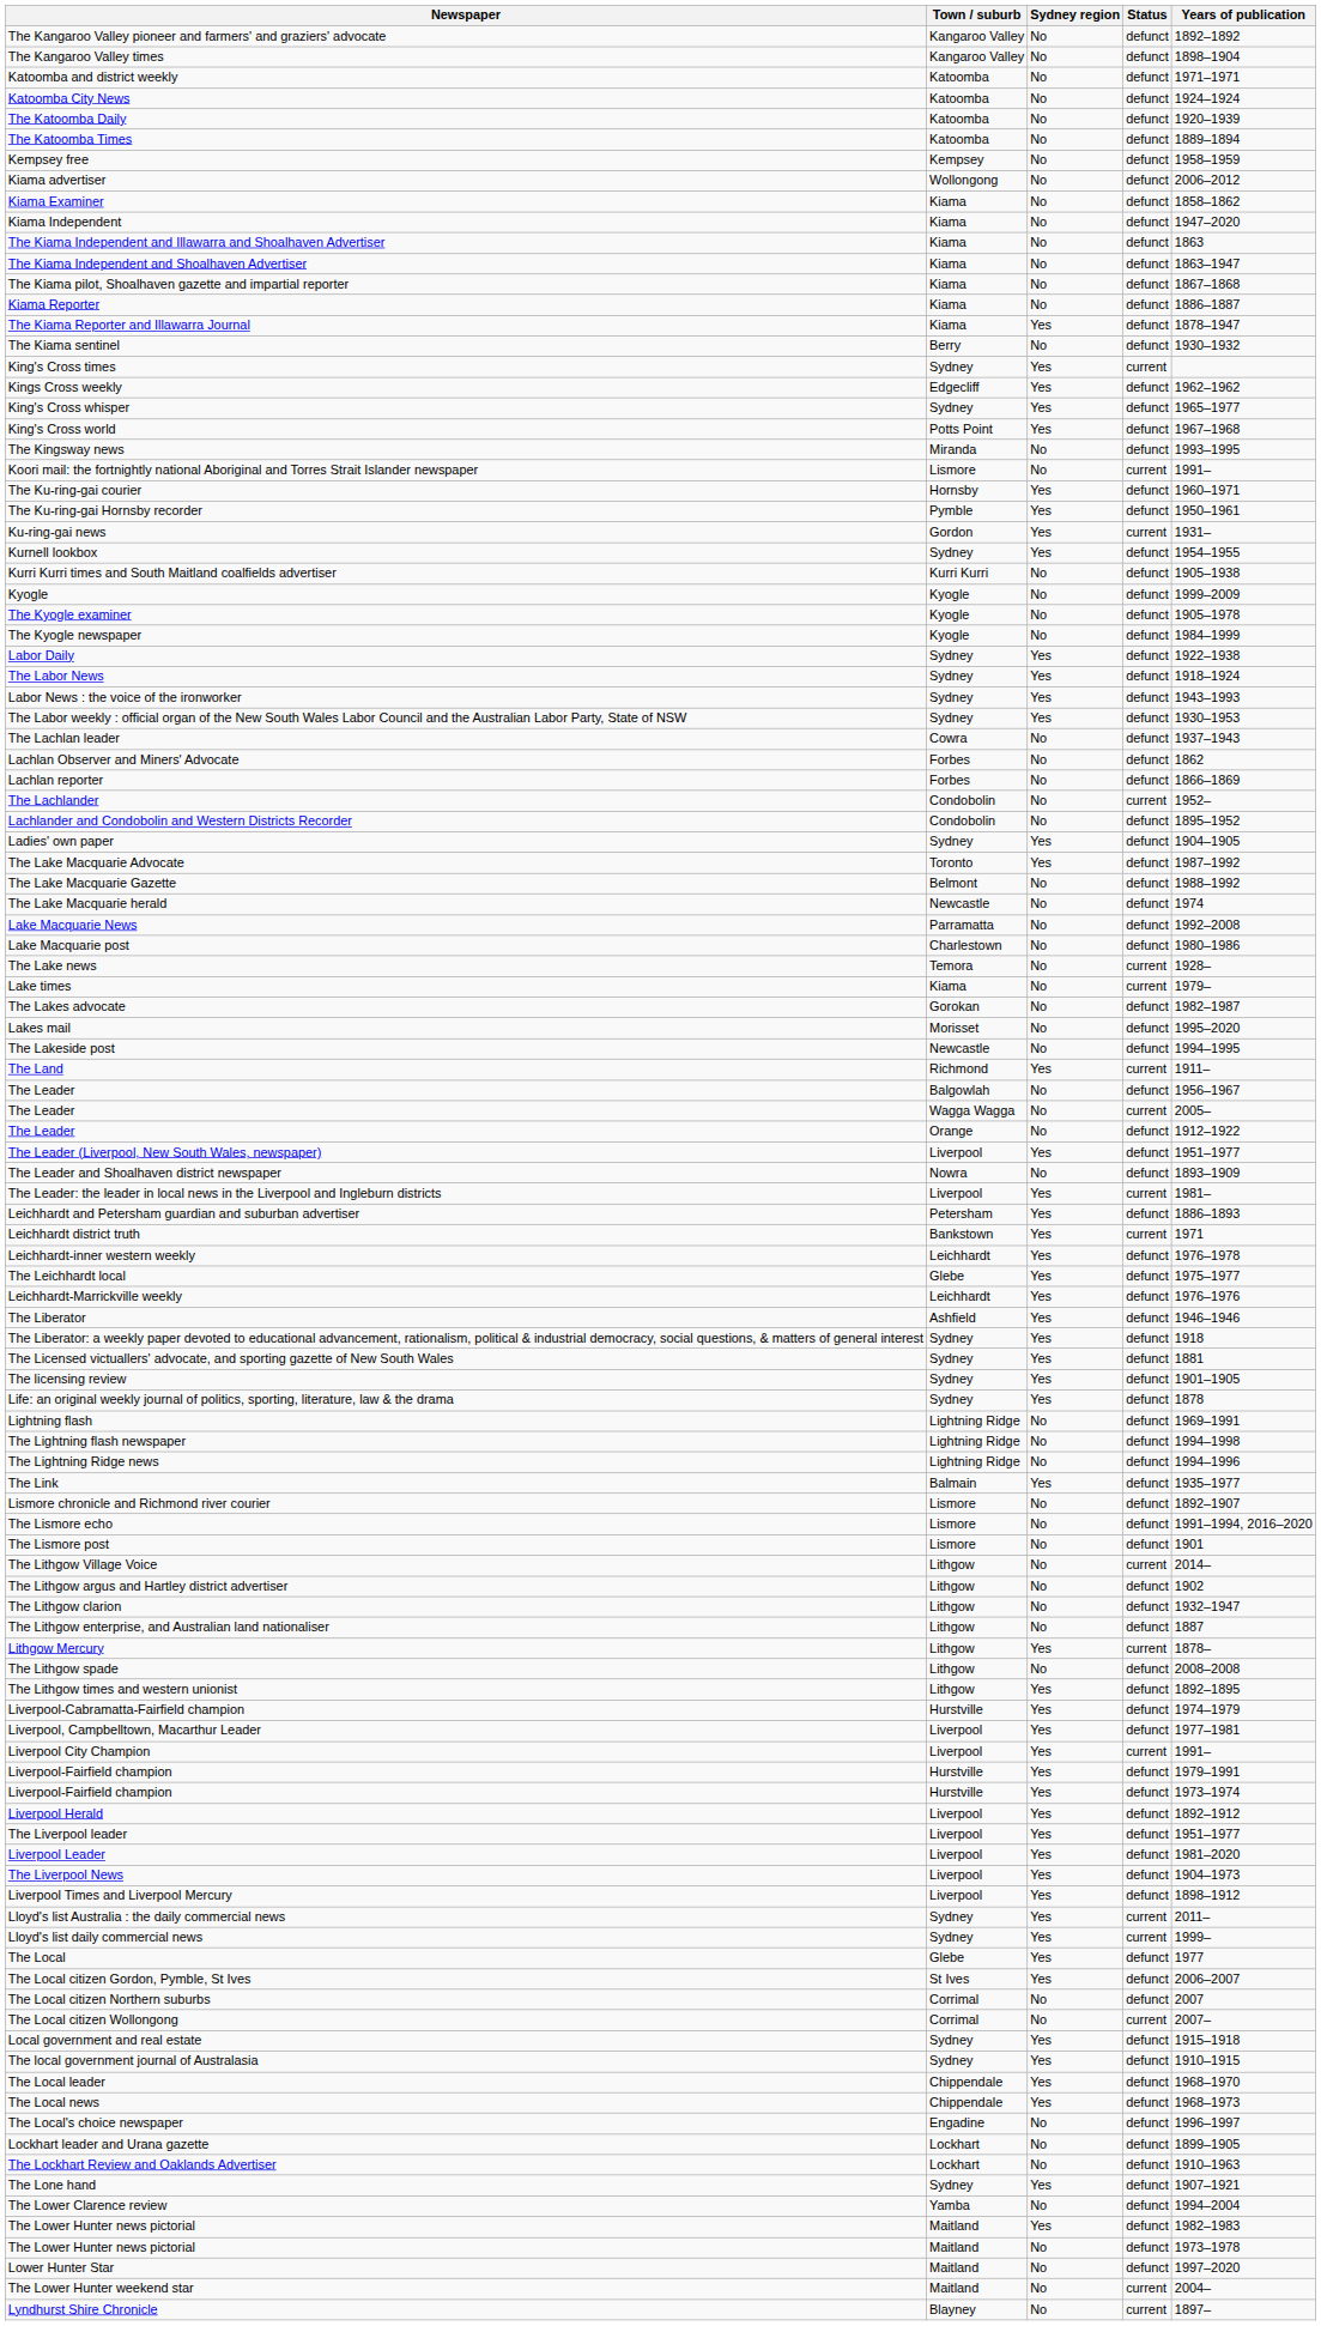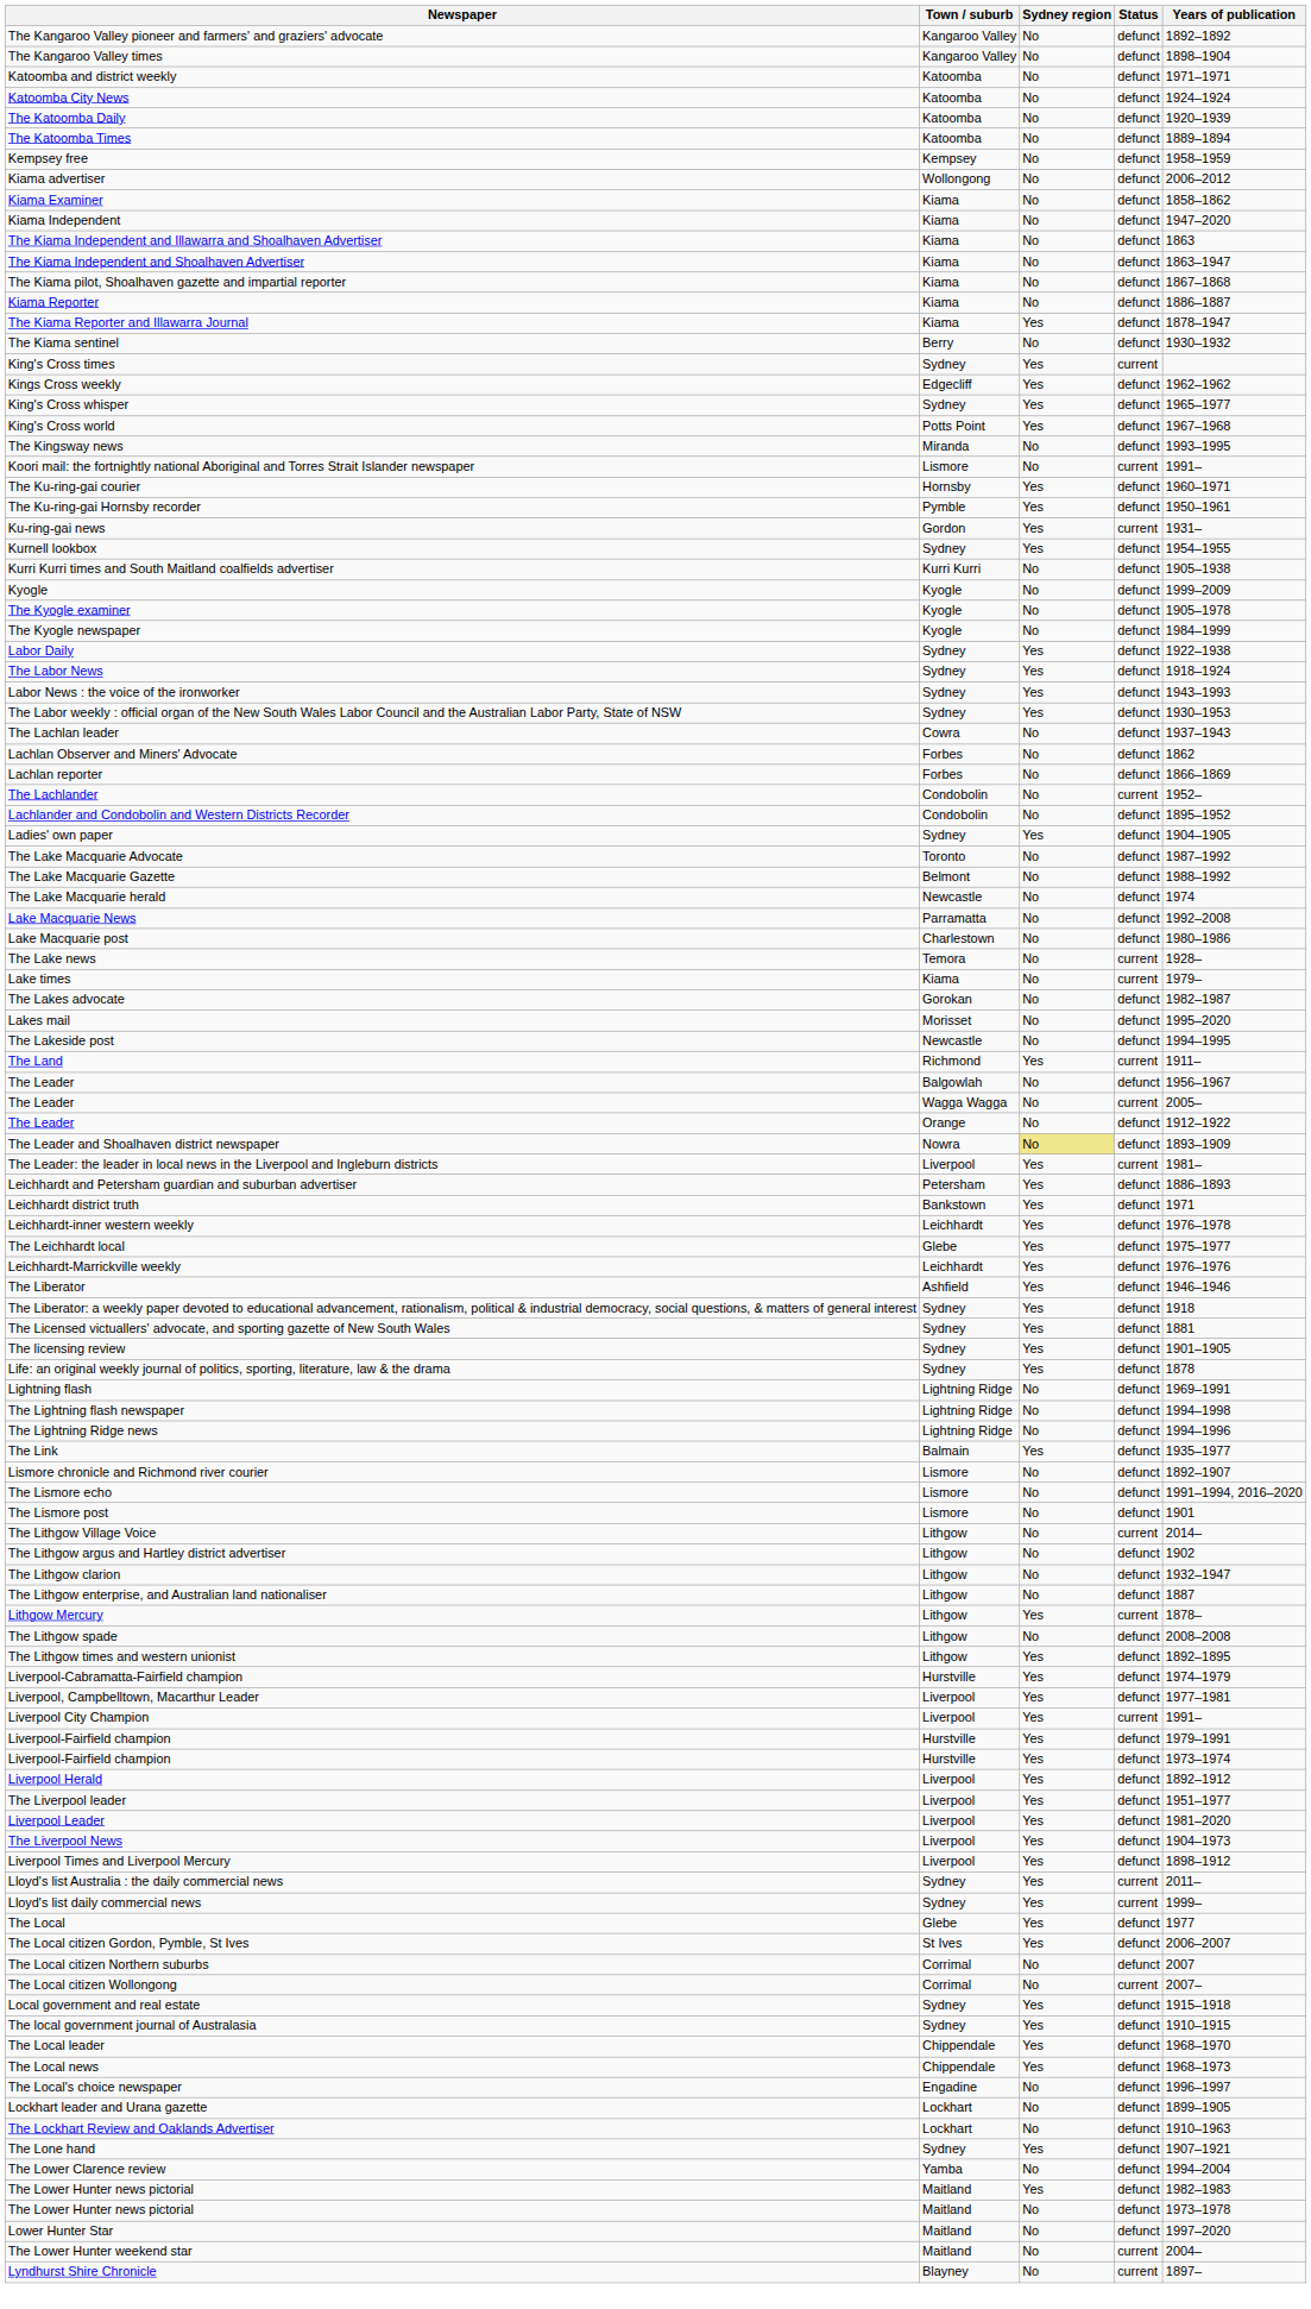 <table class="wikitable sortable">
 <tr>
 <th class="unsortable">Newspaper</th>
 <th>Town / suburb</th>
 <th>Sydney region</th>
 <th>Status</th>
 <th>Years of publication</th>
 </tr>
 <tr>
 <td>The Kangaroo Valley pioneer and farmers' and graziers' advocate</td>
 <td>Kangaroo Valley</td>
 <td>No</td>
 <td>defunct</td>
 <td>1892–1892</td>
 </tr>
 <tr>
 <td>The Kangaroo Valley times</td>
 <td>Kangaroo Valley</td>
 <td>No</td>
 <td>defunct</td>
 <td>1898–1904</td>
 </tr>
 <tr>
 <td>Katoomba and district weekly</td>
 <td>Katoomba</td>
 <td>No</td>
 <td>defunct</td>
 <td>1971–1971</td>
 </tr>
 <tr>
 <td><a href='#'>Katoomba City News</a></td>
 <td>Katoomba</td>
 <td>No</td>
 <td>defunct</td>
 <td>1924–1924</td>
 </tr>
 <tr>
 <td><a href='#'>The Katoomba Daily</a></td>
 <td>Katoomba</td>
 <td>No</td>
 <td>defunct</td>
 <td>1920–1939</td>
 </tr>
 <tr>
 <td><a href='#'>The Katoomba Times</a></td>
 <td>Katoomba</td>
 <td>No</td>
 <td>defunct</td>
 <td>1889–1894</td>
 </tr>
 <tr>
 <td>Kempsey free</td>
 <td>Kempsey</td>
 <td>No</td>
 <td>defunct</td>
 <td>1958–1959</td>
 </tr>
 <tr>
 <td>Kiama advertiser</td>
 <td>Wollongong</td>
 <td>No</td>
 <td>defunct</td>
 <td>2006–2012</td>
 </tr>
 <tr>
 <td><a href='#'>Kiama Examiner</a></td>
 <td>Kiama</td>
 <td>No</td>
 <td>defunct</td>
 <td>1858–1862</td>
 </tr>
 <tr>
 <td>Kiama Independent</td>
 <td>Kiama</td>
 <td>No</td>
 <td>defunct</td>
 <td>1947–2020</td>
 </tr>
 <tr>
 <td><a href='#'>The Kiama Independent and Illawarra and Shoalhaven Advertiser</a></td>
 <td>Kiama</td>
 <td>No</td>
 <td>defunct</td>
 <td>1863</td>
 </tr>
 <tr>
 <td><a href='#'>The Kiama Independent and Shoalhaven Advertiser</a></td>
 <td>Kiama</td>
 <td>No</td>
 <td>defunct</td>
 <td>1863–1947</td>
 </tr>
 <tr>
 <td>The Kiama pilot, Shoalhaven gazette and impartial reporter</td>
 <td>Kiama</td>
 <td>No</td>
 <td>defunct</td>
 <td>1867–1868</td>
 </tr>
 <tr>
 <td><a href='#'>Kiama Reporter</a></td>
 <td>Kiama</td>
 <td>No</td>
 <td>defunct</td>
 <td>1886–1887</td>
 </tr>
 <tr>
 <td><a href='#'>The Kiama Reporter and Illawarra Journal</a></td>
 <td>Kiama</td>
 <td>Yes</td>
 <td>defunct</td>
 <td>1878–1947</td>
 </tr>
 <tr>
 <td>The Kiama sentinel</td>
 <td>Berry</td>
 <td>No</td>
 <td>defunct</td>
 <td>1930–1932</td>
 </tr>
 <tr>
 <td>King's Cross times</td>
 <td>Sydney</td>
 <td>Yes</td>
 <td>current</td>
 <td></td>
 </tr>
 <tr>
 <td>Kings Cross weekly</td>
 <td>Edgecliff</td>
 <td>Yes</td>
 <td>defunct</td>
 <td>1962–1962</td>
 </tr>
 <tr>
 <td>King's Cross whisper</td>
 <td>Sydney</td>
 <td>Yes</td>
 <td>defunct</td>
 <td>1965–1977</td>
 </tr>
 <tr>
 <td>King's Cross world</td>
 <td>Potts Point</td>
 <td>Yes</td>
 <td>defunct</td>
 <td>1967–1968</td>
 </tr>
 <tr>
 <td>The Kingsway news</td>
 <td>Miranda</td>
 <td>No</td>
 <td>defunct</td>
 <td>1993–1995</td>
 </tr>
 <tr>
 <td>Koori mail: the fortnightly national Aboriginal and Torres Strait Islander newspaper</td>
 <td>Lismore</td>
 <td>No</td>
 <td>current</td>
 <td>1991–</td>
 </tr>
 <tr>
 <td>The Ku-ring-gai courier</td>
 <td>Hornsby</td>
 <td>Yes</td>
 <td>defunct</td>
 <td>1960–1971</td>
 </tr>
 <tr>
 <td>The Ku-ring-gai Hornsby recorder</td>
 <td>Pymble</td>
 <td>Yes</td>
 <td>defunct</td>
 <td>1950–1961</td>
 </tr>
 <tr>
 <td>Ku-ring-gai news</td>
 <td>Gordon</td>
 <td>Yes</td>
 <td>current</td>
 <td>1931–</td>
 </tr>
 <tr>
 <td>Kurnell lookbox</td>
 <td>Sydney</td>
 <td>Yes</td>
 <td>defunct</td>
 <td>1954–1955</td>
 </tr>
 <tr>
 <td>Kurri Kurri times and South Maitland coalfields advertiser</td>
 <td>Kurri Kurri</td>
 <td>No</td>
 <td>defunct</td>
 <td>1905–1938</td>
 </tr>
 <tr>
 <td>Kyogle</td>
 <td>Kyogle</td>
 <td>No</td>
 <td>defunct</td>
 <td>1999–2009</td>
 </tr>
 <tr>
 <td><a href='#'>The Kyogle examiner</a></td>
 <td>Kyogle</td>
 <td>No</td>
 <td>defunct</td>
 <td>1905–1978</td>
 </tr>
 <tr>
 <td>The Kyogle newspaper</td>
 <td>Kyogle</td>
 <td>No</td>
 <td>defunct</td>
 <td>1984–1999</td>
 </tr>
 <tr>
 <td><a href='#'>Labor Daily</a></td>
 <td>Sydney</td>
 <td>Yes</td>
 <td>defunct</td>
 <td>1922–1938</td>
 </tr>
 <tr>
 <td><a href='#'>The Labor News</a></td>
 <td>Sydney</td>
 <td>Yes</td>
 <td>defunct</td>
 <td>1918–1924</td>
 </tr>
 <tr>
 <td>Labor News : the voice of the ironworker</td>
 <td>Sydney</td>
 <td>Yes</td>
 <td>defunct</td>
 <td>1943–1993</td>
 </tr>
 <tr>
 <td>The Labor weekly : official organ of the New South Wales Labor Council and the Australian Labor Party, State of NSW</td>
 <td>Sydney</td>
 <td>Yes</td>
 <td>defunct</td>
 <td>1930–1953</td>
 </tr>
 <tr>
 <td>The Lachlan leader</td>
 <td>Cowra</td>
 <td>No</td>
 <td>defunct</td>
 <td>1937–1943</td>
 </tr>
 <tr>
 <td>Lachlan Observer and Miners' Advocate</td>
 <td>Forbes</td>
 <td>No</td>
 <td>defunct</td>
 <td>1862</td>
 </tr>
 <tr>
 <td>Lachlan reporter</td>
 <td>Forbes</td>
 <td>No</td>
 <td>defunct</td>
 <td>1866–1869</td>
 </tr>
 <tr>
 <td><a href='#'>The Lachlander</a></td>
 <td>Condobolin</td>
 <td>No</td>
 <td>current</td>
 <td>1952–</td>
 </tr>
 <tr>
 <td><a href='#'>Lachlander and Condobolin and Western Districts Recorder</a></td>
 <td>Condobolin</td>
 <td>No</td>
 <td>defunct</td>
 <td>1895–1952</td>
 </tr>
 <tr>
 <td>Ladies' own paper</td>
 <td>Sydney</td>
 <td>Yes</td>
 <td>defunct</td>
 <td>1904–1905</td>
 </tr>
 <tr>
 <td>The Lake Macquarie Advocate</td>
 <td>Toronto</td>
-<td>Yes</td>
+<td>No</td>
 <td>defunct</td>
 <td>1987–1992</td>
 </tr>
 <tr>
 <td>The Lake Macquarie Gazette</td>
 <td>Belmont</td>
 <td>No</td>
 <td>defunct</td>
 <td>1988–1992</td>
 </tr>
 <tr>
 <td>The Lake Macquarie herald</td>
 <td>Newcastle</td>
 <td>No</td>
 <td>defunct</td>
 <td>1974</td>
 </tr>
 <tr>
 <td><a href='#'>Lake Macquarie News</a></td>
 <td>Parramatta</td>
 <td>No</td>
 <td>defunct</td>
 <td>1992–2008</td>
 </tr>
 <tr>
 <td>Lake Macquarie post</td>
 <td>Charlestown</td>
 <td>No</td>
 <td>defunct</td>
 <td>1980–1986</td>
 </tr>
 <tr>
 <td>The Lake news</td>
 <td>Temora</td>
 <td>No</td>
 <td>current</td>
 <td>1928–</td>
 </tr>
 <tr>
 <td>Lake times</td>
 <td>Kiama</td>
 <td>No</td>
 <td>current</td>
 <td>1979–</td>
 </tr>
 <tr>
 <td>The Lakes advocate</td>
 <td>Gorokan</td>
 <td>No</td>
 <td>defunct</td>
 <td>1982–1987</td>
 </tr>
 <tr>
 <td>Lakes mail</td>
 <td>Morisset</td>
 <td>No</td>
 <td>defunct</td>
 <td>1995–2020</td>
 </tr>
 <tr>
 <td>The Lakeside post</td>
 <td>Newcastle</td>
 <td>No</td>
 <td>defunct</td>
 <td>1994–1995</td>
 </tr>
 <tr>
 <td><a href='#'>The Land</a></td>
 <td>Richmond</td>
 <td>Yes</td>
 <td>current</td>
 <td>1911–</td>
 </tr>
 <tr>
 <td>The Leader</td>
 <td>Balgowlah</td>
 <td>No</td>
 <td>defunct</td>
 <td>1956–1967</td>
 </tr>
 <tr>
 <td>The Leader</td>
 <td>Wagga Wagga</td>
 <td>No</td>
 <td>current</td>
 <td>2005–</td>
 </tr>
 <tr>
 <td><a href='#'>The Leader</a></td>
 <td>Orange</td>
 <td>No</td>
 <td>defunct</td>
 <td>1912–1922</td>
 </tr>
 <tr>
-<td><a href='#'>The Leader (Liverpool, New South Wales, newspaper)</a></td>
-<td>Liverpool</td>
-<td>Yes</td>
-<td>defunct</td>
-<td>1951–1977</td>
-</tr>
-<tr>
 <td>The Leader and Shoalhaven district newspaper</td>
 <td>Nowra</td>
-<td>No</td>
+<td style="background: khaki;">No</td>
 <td>defunct</td>
 <td>1893–1909</td>
 </tr>
 <tr>
 <td>The Leader: the leader in local news in the Liverpool and Ingleburn districts</td>
 <td>Liverpool</td>
 <td>Yes</td>
 <td>current</td>
 <td>1981–</td>
 </tr>
 <tr>
 <td>Leichhardt and Petersham guardian and suburban advertiser</td>
 <td>Petersham</td>
 <td>Yes</td>
 <td>defunct</td>
 <td>1886–1893</td>
 </tr>
 <tr>
 <td>Leichhardt district truth</td>
 <td>Bankstown</td>
 <td>Yes</td>
-<td>current</td>
+<td>defunct</td>
 <td>1971</td>
 </tr>
 <tr>
 <td>Leichhardt-inner western weekly</td>
 <td>Leichhardt</td>
 <td>Yes</td>
 <td>defunct</td>
 <td>1976–1978</td>
 </tr>
 <tr>
 <td>The Leichhardt local</td>
 <td>Glebe</td>
 <td>Yes</td>
 <td>defunct</td>
 <td>1975–1977</td>
 </tr>
 <tr>
 <td>Leichhardt-Marrickville weekly</td>
 <td>Leichhardt</td>
 <td>Yes</td>
 <td>defunct</td>
 <td>1976–1976</td>
 </tr>
 <tr>
 <td>The Liberator</td>
 <td>Ashfield</td>
 <td>Yes</td>
 <td>defunct</td>
 <td>1946–1946</td>
 </tr>
 <tr>
 <td>The Liberator: a weekly paper devoted to educational advancement, rationalism, political & industrial democracy, social questions, & matters of general interest</td>
 <td>Sydney</td>
 <td>Yes</td>
 <td>defunct</td>
 <td>1918</td>
 </tr>
 <tr>
 <td>The Licensed victuallers' advocate, and sporting gazette of New South Wales</td>
 <td>Sydney</td>
 <td>Yes</td>
 <td>defunct</td>
 <td>1881</td>
 </tr>
 <tr>
 <td>The licensing review</td>
 <td>Sydney</td>
 <td>Yes</td>
 <td>defunct</td>
 <td>1901–1905</td>
 </tr>
 <tr>
 <td>Life: an original weekly journal of politics, sporting, literature, law & the drama</td>
 <td>Sydney</td>
 <td>Yes</td>
 <td>defunct</td>
 <td>1878</td>
 </tr>
 <tr>
 <td>Lightning flash</td>
 <td>Lightning Ridge</td>
 <td>No</td>
 <td>defunct</td>
 <td>1969–1991</td>
 </tr>
 <tr>
 <td>The Lightning flash newspaper</td>
 <td>Lightning Ridge</td>
 <td>No</td>
 <td>defunct</td>
 <td>1994–1998</td>
 </tr>
 <tr>
 <td>The Lightning Ridge news</td>
 <td>Lightning Ridge</td>
 <td>No</td>
 <td>defunct</td>
 <td>1994–1996</td>
 </tr>
 <tr>
 <td>The Link</td>
 <td>Balmain</td>
 <td>Yes</td>
 <td>defunct</td>
 <td>1935–1977</td>
 </tr>
 <tr>
 <td>Lismore chronicle and Richmond river courier</td>
 <td>Lismore</td>
 <td>No</td>
 <td>defunct</td>
 <td>1892–1907</td>
 </tr>
 <tr>
 <td>The Lismore echo</td>
 <td>Lismore</td>
 <td>No</td>
 <td>defunct</td>
 <td>1991–1994, 2016–2020</td>
 </tr>
 <tr>
 <td>The Lismore post</td>
 <td>Lismore</td>
 <td>No</td>
 <td>defunct</td>
 <td>1901</td>
 </tr>
 <tr>
 <td>The Lithgow Village Voice</td>
 <td>Lithgow</td>
 <td>No</td>
 <td>current</td>
 <td>2014–</td>
 </tr>
 <tr>
 <td>The Lithgow argus and Hartley district advertiser</td>
 <td>Lithgow</td>
 <td>No</td>
 <td>defunct</td>
 <td>1902</td>
 </tr>
 <tr>
 <td>The Lithgow clarion</td>
 <td>Lithgow</td>
 <td>No</td>
 <td>defunct</td>
 <td>1932–1947</td>
 </tr>
 <tr>
 <td>The Lithgow enterprise, and Australian land nationaliser</td>
 <td>Lithgow</td>
 <td>No</td>
 <td>defunct</td>
 <td>1887</td>
 </tr>
 <tr>
 <td><a href='#'>Lithgow Mercury</a></td>
 <td>Lithgow</td>
 <td>Yes</td>
 <td>current</td>
 <td>1878–</td>
 </tr>
 <tr>
 <td>The Lithgow spade</td>
 <td>Lithgow</td>
 <td>No</td>
 <td>defunct</td>
 <td>2008–2008</td>
 </tr>
 <tr>
 <td>The Lithgow times and western unionist</td>
 <td>Lithgow</td>
 <td>Yes</td>
 <td>defunct</td>
 <td>1892–1895</td>
 </tr>
 <tr>
 <td>Liverpool-Cabramatta-Fairfield champion</td>
 <td>Hurstville</td>
 <td>Yes</td>
 <td>defunct</td>
 <td>1974–1979</td>
 </tr>
 <tr>
 <td>Liverpool, Campbelltown, Macarthur Leader</td>
 <td>Liverpool</td>
 <td>Yes</td>
 <td>defunct</td>
 <td>1977–1981</td>
 </tr>
 <tr>
 <td>Liverpool City Champion</td>
 <td>Liverpool</td>
 <td>Yes</td>
 <td>current</td>
 <td>1991–</td>
 </tr>
 <tr>
 <td>Liverpool-Fairfield champion</td>
 <td>Hurstville</td>
 <td>Yes</td>
 <td>defunct</td>
 <td>1979–1991</td>
 </tr>
 <tr>
 <td>Liverpool-Fairfield champion</td>
 <td>Hurstville</td>
 <td>Yes</td>
 <td>defunct</td>
 <td>1973–1974</td>
 </tr>
 <tr>
 <td><a href='#'>Liverpool Herald</a></td>
 <td>Liverpool</td>
 <td>Yes</td>
 <td>defunct</td>
 <td>1892–1912</td>
 </tr>
 <tr>
 <td>The Liverpool leader</td>
 <td>Liverpool</td>
 <td>Yes</td>
 <td>defunct</td>
 <td>1951–1977</td>
 </tr>
 <tr>
 <td><a href='#'>Liverpool Leader</a></td>
 <td>Liverpool</td>
 <td>Yes</td>
 <td>defunct</td>
 <td>1981–2020</td>
 </tr>
 <tr>
 <td><a href='#'>The Liverpool News</a></td>
 <td>Liverpool</td>
 <td>Yes</td>
 <td>defunct</td>
 <td>1904–1973</td>
 </tr>
 <tr>
 <td>Liverpool Times and Liverpool Mercury</td>
 <td>Liverpool</td>
 <td>Yes</td>
 <td>defunct</td>
 <td>1898–1912</td>
 </tr>
 <tr>
 <td>Lloyd's list Australia : the daily commercial news</td>
 <td>Sydney</td>
 <td>Yes</td>
 <td>current</td>
 <td>2011–</td>
 </tr>
 <tr>
 <td>Lloyd's list daily commercial news</td>
 <td>Sydney</td>
 <td>Yes</td>
 <td>current</td>
 <td>1999–</td>
 </tr>
 <tr>
 <td>The Local</td>
 <td>Glebe</td>
 <td>Yes</td>
 <td>defunct</td>
 <td>1977</td>
 </tr>
 <tr>
 <td>The Local citizen Gordon, Pymble, St Ives</td>
 <td>St Ives</td>
 <td>Yes</td>
 <td>defunct</td>
 <td>2006–2007</td>
 </tr>
 <tr>
 <td>The Local citizen Northern suburbs</td>
 <td>Corrimal</td>
 <td>No</td>
 <td>defunct</td>
 <td>2007</td>
 </tr>
 <tr>
 <td>The Local citizen Wollongong</td>
 <td>Corrimal</td>
 <td>No</td>
 <td>current</td>
 <td>2007–</td>
 </tr>
 <tr>
 <td>Local government and real estate</td>
 <td>Sydney</td>
 <td>Yes</td>
 <td>defunct</td>
 <td>1915–1918</td>
 </tr>
 <tr>
 <td>The local government journal of Australasia</td>
 <td>Sydney</td>
 <td>Yes</td>
 <td>defunct</td>
 <td>1910–1915</td>
 </tr>
 <tr>
 <td>The Local leader</td>
 <td>Chippendale</td>
 <td>Yes</td>
 <td>defunct</td>
 <td>1968–1970</td>
 </tr>
 <tr>
 <td>The Local news</td>
 <td>Chippendale</td>
 <td>Yes</td>
 <td>defunct</td>
 <td>1968–1973</td>
 </tr>
 <tr>
 <td>The Local's choice newspaper</td>
 <td>Engadine</td>
 <td>No</td>
 <td>defunct</td>
 <td>1996–1997</td>
 </tr>
 <tr>
 <td>Lockhart leader and Urana gazette</td>
 <td>Lockhart</td>
 <td>No</td>
 <td>defunct</td>
 <td>1899–1905</td>
 </tr>
 <tr>
 <td><a href='#'>The Lockhart Review and Oaklands Advertiser</a></td>
 <td>Lockhart</td>
 <td>No</td>
 <td>defunct</td>
 <td>1910–1963</td>
 </tr>
 <tr>
 <td>The Lone hand</td>
 <td>Sydney</td>
 <td>Yes</td>
 <td>defunct</td>
 <td>1907–1921</td>
 </tr>
 <tr>
 <td>The Lower Clarence review</td>
 <td>Yamba</td>
 <td>No</td>
 <td>defunct</td>
 <td>1994–2004</td>
 </tr>
 <tr>
 <td>The Lower Hunter news pictorial</td>
 <td>Maitland</td>
 <td>Yes</td>
 <td>defunct</td>
 <td>1982–1983</td>
 </tr>
 <tr>
 <td>The Lower Hunter news pictorial</td>
 <td>Maitland</td>
 <td>No</td>
 <td>defunct</td>
 <td>1973–1978</td>
 </tr>
 <tr>
 <td>Lower Hunter Star</td>
 <td>Maitland</td>
 <td>No</td>
 <td>defunct</td>
 <td>1997–2020</td>
 </tr>
 <tr>
 <td>The Lower Hunter weekend star</td>
 <td>Maitland</td>
 <td>No</td>
 <td>current</td>
 <td>2004–</td>
 </tr>
 <tr>
 <td><a href='#'>Lyndhurst Shire Chronicle</a></td>
 <td>Blayney</td>
 <td>No</td>
 <td>current</td>
 <td>1897–</td>
 </tr>
 </table>
